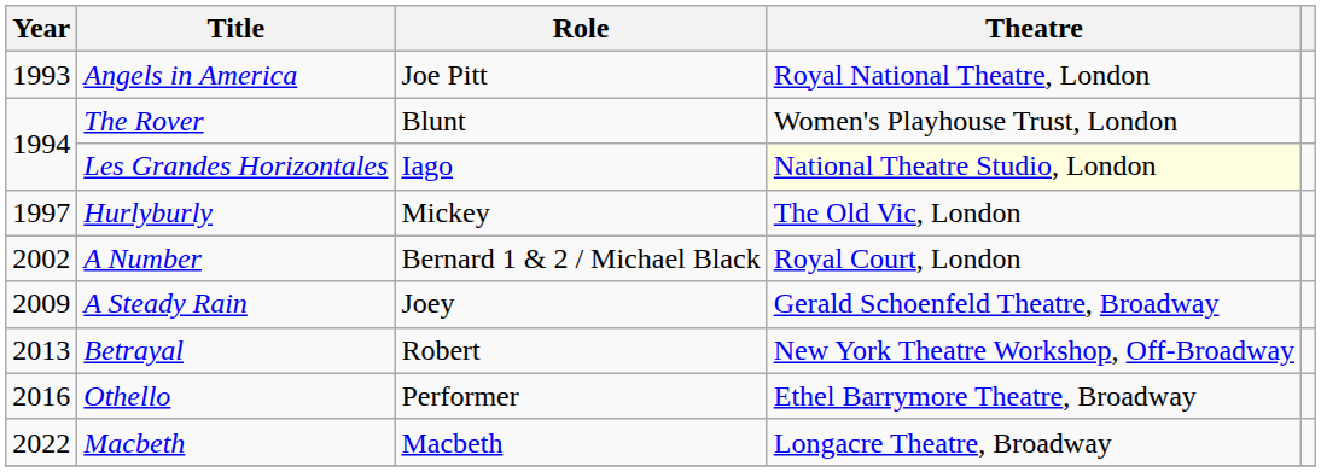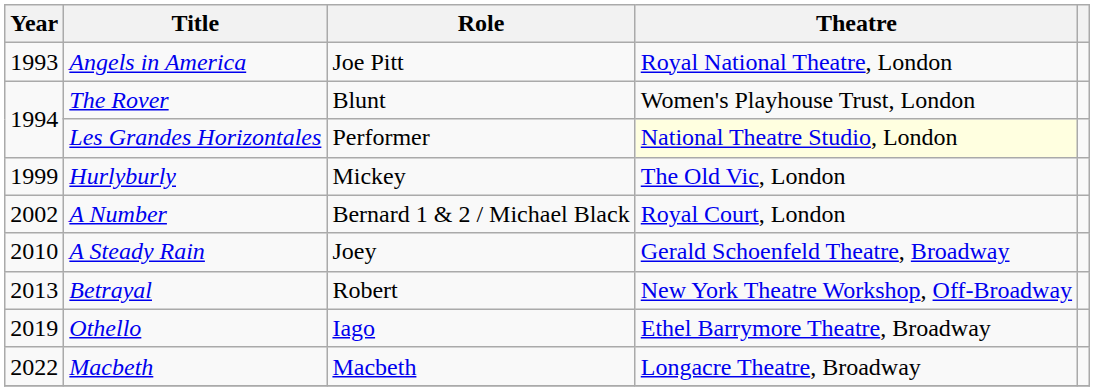 <table class="wikitable sortable">
 <tr>
 <th>Year</th>
 <th>Title</th>
 <th>Role</th>
 <th>Theatre</th>
 <th class="unsortable"></th>
 </tr>
 <tr>
 <td>1993</td>
 <td><em><a href='#'>Angels in America</a></em></td>
 <td>Joe Pitt</td>
 <td><a href='#'>Royal National Theatre</a>, London</td>
 <td></td>
 </tr>
 <tr>
 <td rowspan="2">1994</td>
 <td><em><a href='#'>The Rover</a></em></td>
 <td>Blunt</td>
 <td>Women's Playhouse Trust, London</td>
 <td></td>
 </tr>
 <tr>
 <td><em><a href='#'>Les Grandes Horizontales</a></em></td>
-<td><a href='#'>Iago</a></td>
+<td>Performer</td>
 <td style="background: lightyellow;"><a href='#'>National Theatre Studio</a>, London</td>
 <td></td>
 </tr>
 <tr>
-<td>1997</td>
+<td>1999</td>
 <td><em><a href='#'>Hurlyburly</a></em></td>
 <td>Mickey</td>
 <td><a href='#'>The Old Vic</a>, London</td>
 <td></td>
 </tr>
 <tr>
 <td>2002</td>
 <td><em><a href='#'>A Number</a></em></td>
 <td>Bernard 1 & 2 / Michael Black</td>
 <td><a href='#'>Royal Court</a>, London</td>
 <td></td>
 </tr>
 <tr>
-<td>2009</td>
+<td>2010</td>
 <td><em><a href='#'>A Steady Rain</a></em></td>
 <td>Joey</td>
 <td><a href='#'>Gerald Schoenfeld Theatre</a>, <a href='#'>Broadway</a></td>
 <td></td>
 </tr>
 <tr>
 <td>2013</td>
 <td><em><a href='#'>Betrayal</a></em></td>
 <td>Robert</td>
 <td><a href='#'>New York Theatre Workshop</a>, <a href='#'>Off-Broadway</a></td>
 <td></td>
 </tr>
 <tr>
-<td>2016</td>
+<td>2019</td>
 <td><em><a href='#'>Othello</a></em></td>
-<td>Performer</td>
+<td><a href='#'>Iago</a></td>
 <td><a href='#'>Ethel Barrymore Theatre</a>, Broadway</td>
 <td></td>
 </tr>
 <tr>
 <td>2022</td>
 <td><em><a href='#'>Macbeth</a></em></td>
 <td><a href='#'>Macbeth</a></td>
 <td><a href='#'>Longacre Theatre</a>, Broadway</td>
 <td></td>
 </tr>
 <tr>
 </tr>
 </table>
